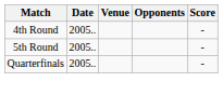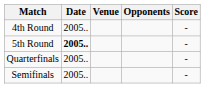 <table class="wikitable" style="text-align:center;">
 <tr>
 <th>Match</th>
 <th>Date</th>
 <th>Venue</th>
 <th>Opponents</th>
 <th>Score</th>
 </tr>
 <tr>
 <td>4th Round</td>
 <td>2005..</td>
 <td><a href='#'></a></td>
 <td><a href='#'></a></td>
 <td>-</td>
 </tr>
 <tr>
 <td>5th Round</td>
-<td>2005..</td>
+<td><strong>2005..</strong></td>
 <td><a href='#'></a></td>
 <td><a href='#'></a></td>
 <td>-</td>
 </tr>
 <tr>
 <td>Quarterfinals</td>
 <td>2005..</td>
 <td><a href='#'></a></td>
 <td><a href='#'></a></td>
 <td>-</td>
 </tr>
+<tr>
+<td>Semifinals</td>
+<td>2005..</td>
+<td><a href='#'></a></td>
+<td><a href='#'></a></td>
+<td>-</td>
+</tr>
 </table>
